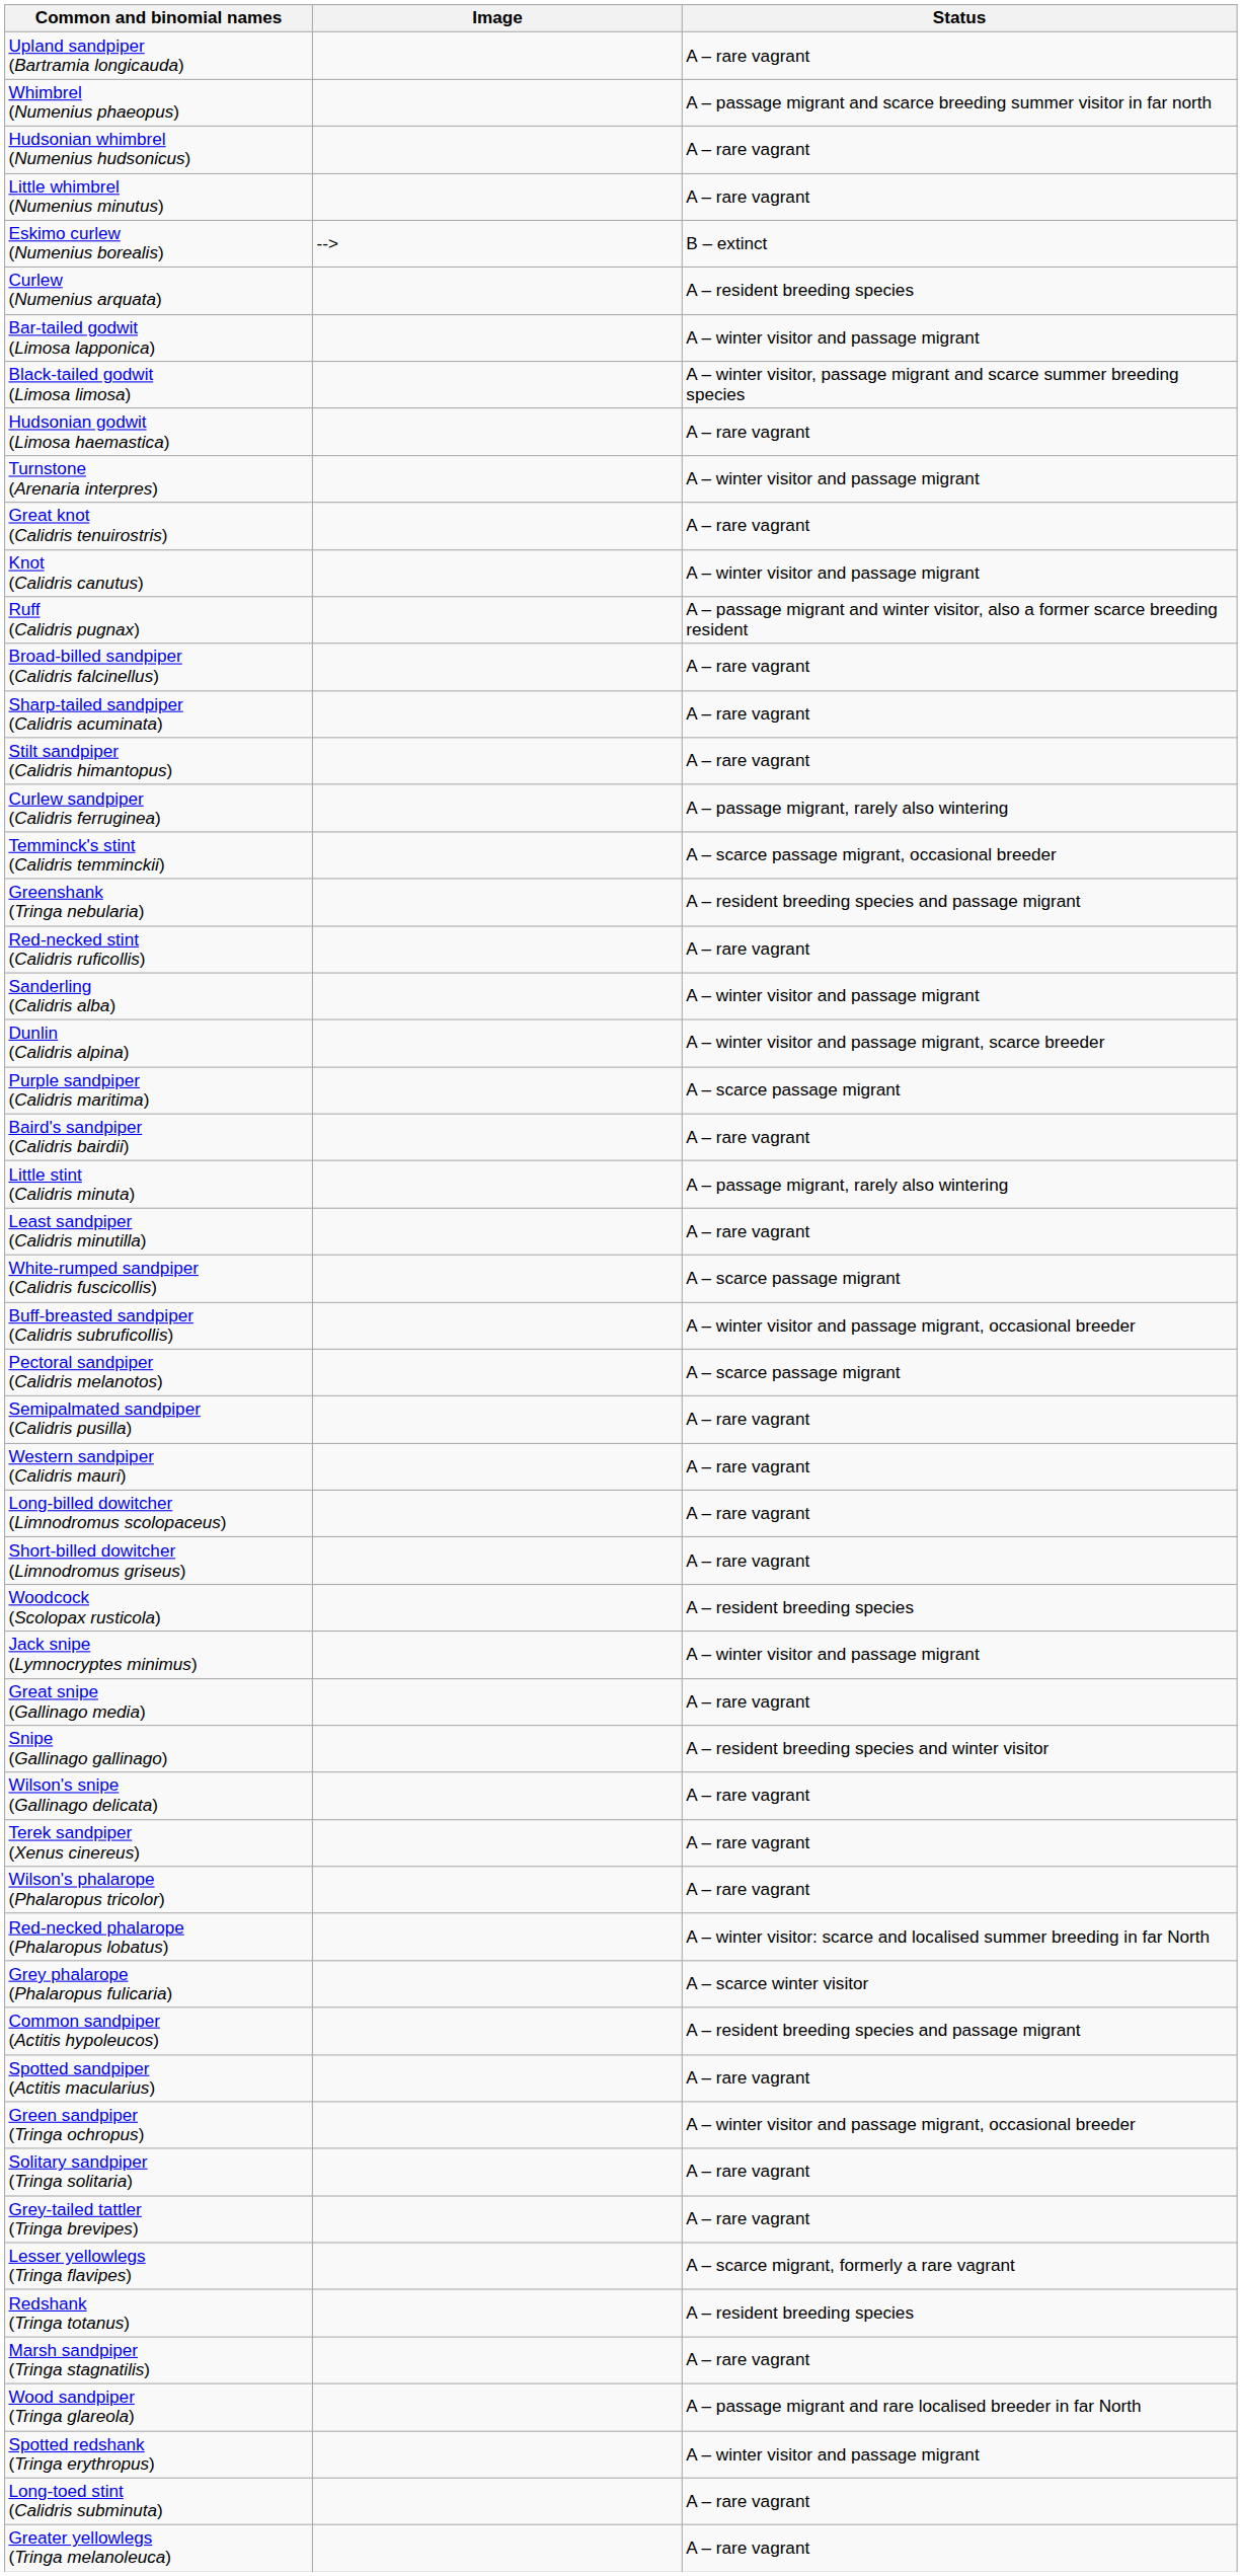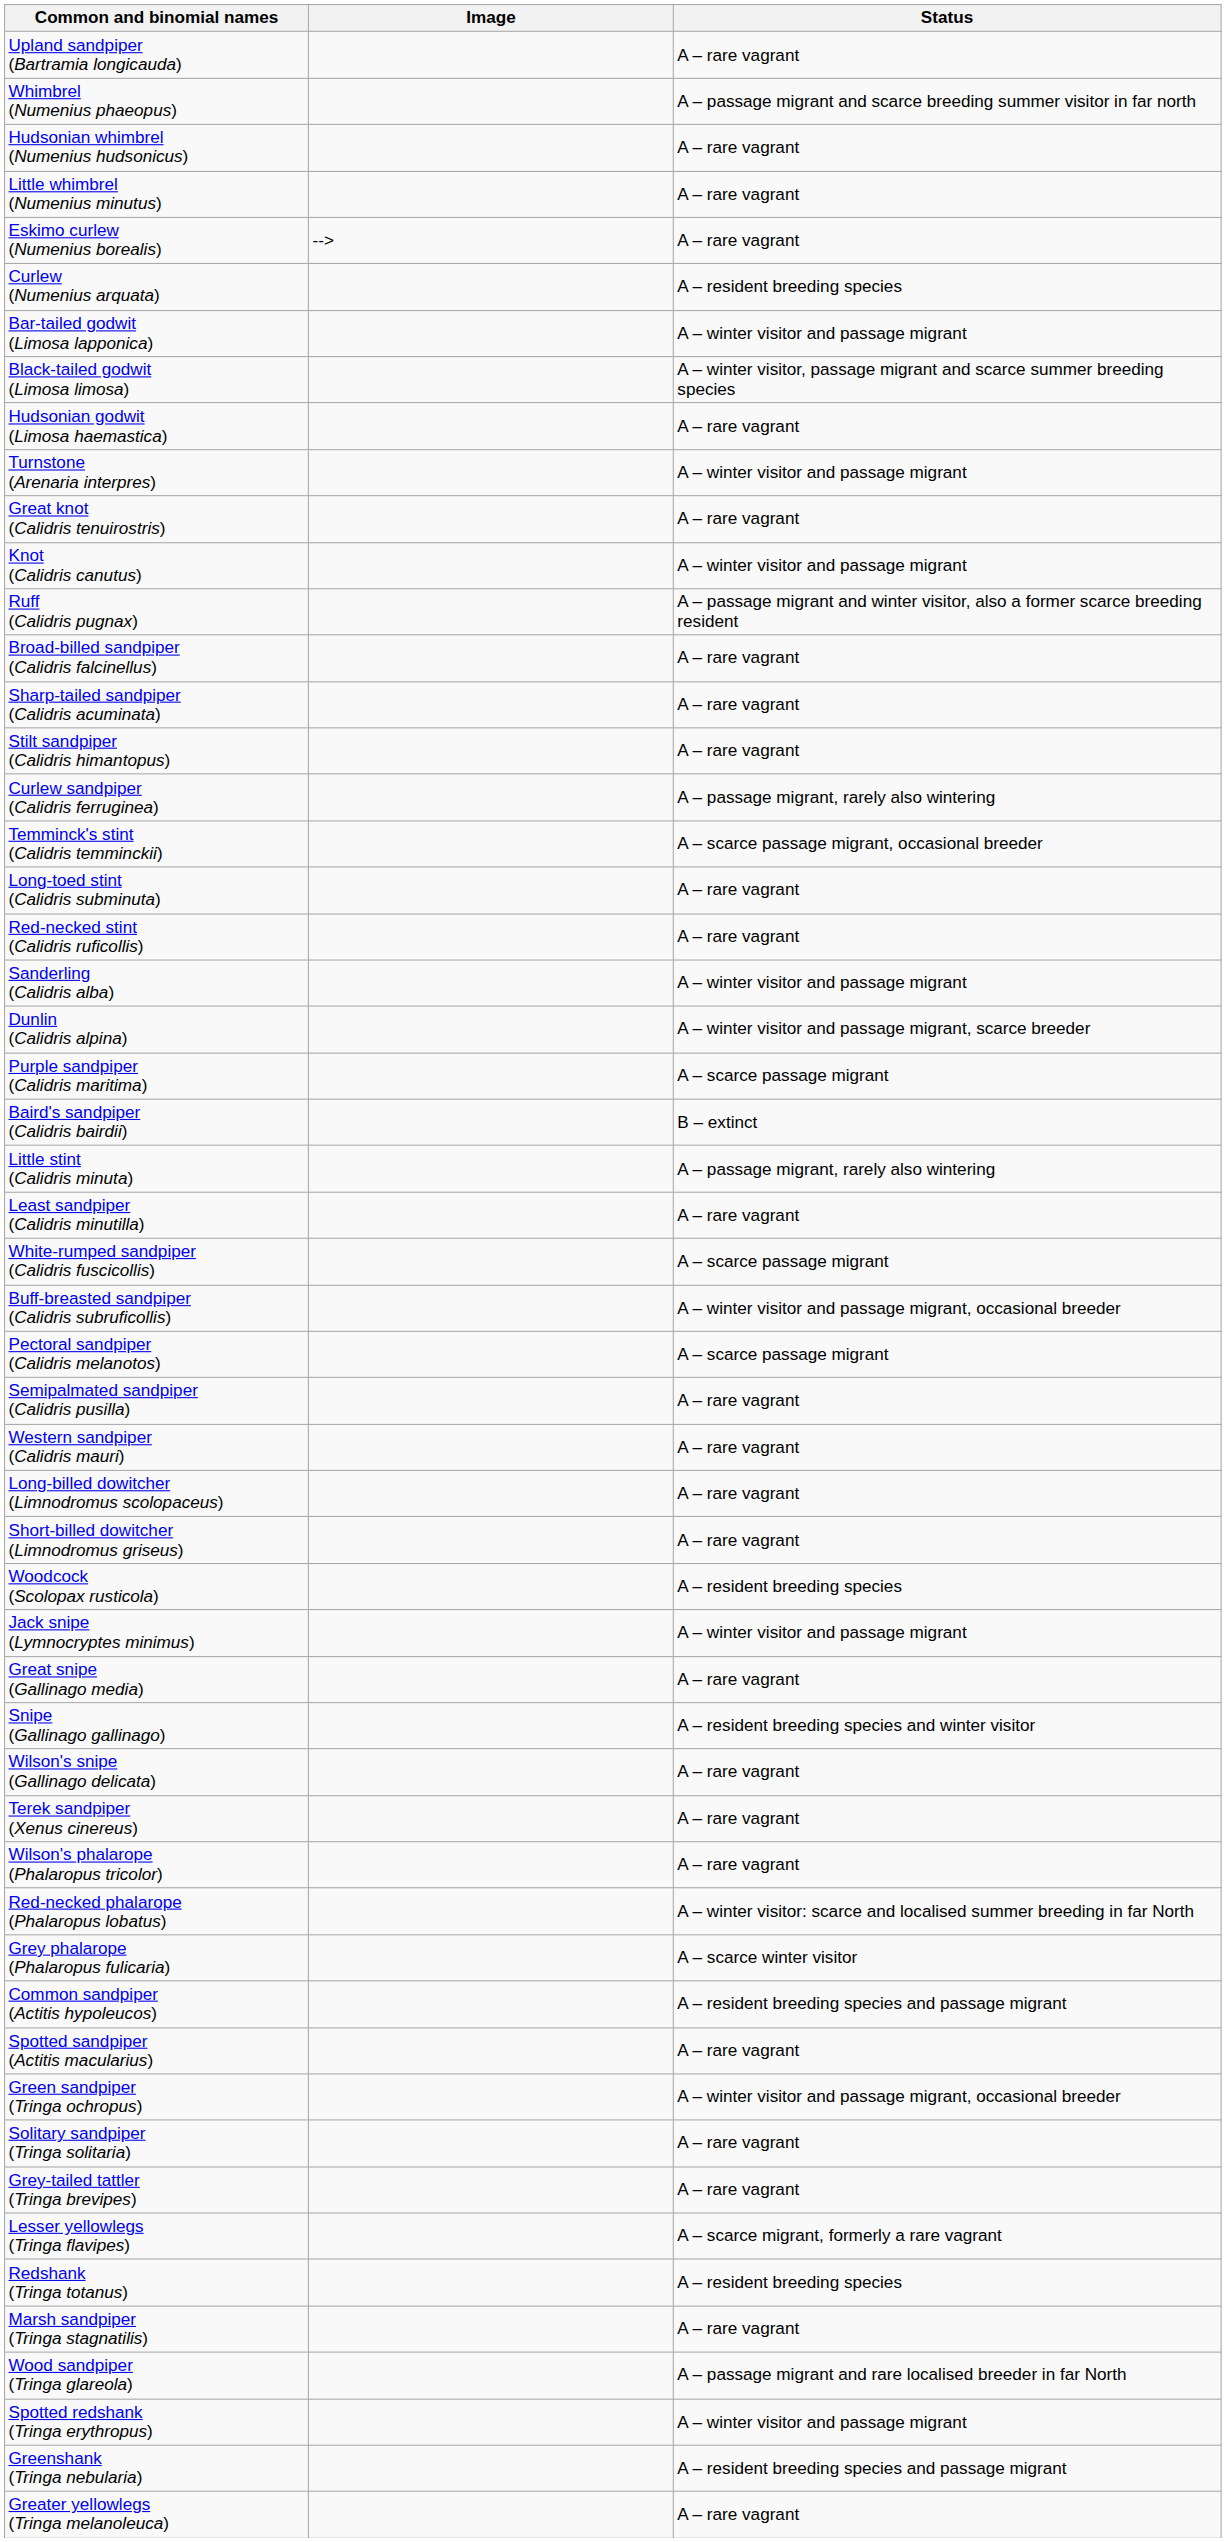 <table width=90% class="wikitable">
 <tr>
 <th width=25%>Common and binomial names</th>
 <th width=30%>Image</th>
 <th width=45%>Status</th>
 </tr>
 <tr>
 <td><a href='#'>Upland sandpiper</a><br>(<em>Bartramia longicauda</em>)</td>
 <td></td>
 <td>A – rare vagrant</td>
 </tr>
 <tr>
 <td><a href='#'>Whimbrel</a><br>(<em>Numenius phaeopus</em>)</td>
 <td></td>
 <td>A – passage migrant and scarce breeding summer visitor in far north</td>
 </tr>
 <tr>
 <td><a href='#'>Hudsonian whimbrel</a><br>(<em>Numenius hudsonicus</em>)</td>
 <td></td>
 <td>A – rare vagrant</td>
 </tr>
 <tr>
 <td><a href='#'>Little whimbrel</a><br>(<em>Numenius minutus</em>)</td>
 <td></td>
 <td>A – rare vagrant</td>
 </tr>
 <tr>
 <td><a href='#'>Eskimo curlew</a><br>(<em>Numenius borealis</em>)</td>
 <td> --></td>
-<td>B – extinct</td>
+<td>A – rare vagrant</td>
 </tr>
 <tr>
 <td><a href='#'>Curlew</a><br>(<em>Numenius arquata</em>)</td>
 <td></td>
 <td>A – resident breeding species</td>
 </tr>
 <tr>
 <td><a href='#'>Bar-tailed godwit</a><br>(<em>Limosa lapponica</em>)</td>
 <td></td>
 <td>A – winter visitor and passage migrant</td>
 </tr>
 <tr>
 <td><a href='#'>Black-tailed godwit</a><br>(<em>Limosa limosa</em>)</td>
 <td></td>
 <td>A – winter visitor, passage migrant and scarce summer breeding species</td>
 </tr>
 <tr>
 <td><a href='#'>Hudsonian godwit</a><br>(<em>Limosa haemastica</em>)</td>
 <td></td>
 <td>A – rare vagrant</td>
 </tr>
 <tr>
 <td><a href='#'>Turnstone</a><br>(<em>Arenaria interpres</em>)</td>
 <td></td>
 <td>A – winter visitor and passage migrant</td>
 </tr>
 <tr>
 <td><a href='#'>Great knot</a><br>(<em>Calidris tenuirostris</em>)</td>
 <td></td>
 <td>A – rare vagrant</td>
 </tr>
 <tr>
 <td><a href='#'>Knot</a><br>(<em>Calidris canutus</em>)</td>
 <td></td>
 <td>A – winter visitor and passage migrant</td>
 </tr>
 <tr>
 <td><a href='#'>Ruff</a><br>(<em>Calidris pugnax</em>)</td>
 <td></td>
 <td>A – passage migrant and winter visitor, also a former scarce breeding resident</td>
 </tr>
 <tr>
 <td><a href='#'>Broad-billed sandpiper</a><br>(<em>Calidris falcinellus</em>)</td>
 <td></td>
 <td>A – rare vagrant</td>
 </tr>
 <tr>
 <td><a href='#'>Sharp-tailed sandpiper</a><br>(<em>Calidris acuminata</em>)</td>
 <td></td>
 <td>A – rare vagrant</td>
 </tr>
 <tr>
 <td><a href='#'>Stilt sandpiper</a><br>(<em>Calidris himantopus</em>)</td>
 <td></td>
 <td>A – rare vagrant</td>
 </tr>
 <tr>
 <td><a href='#'>Curlew sandpiper</a><br>(<em>Calidris ferruginea</em>)</td>
 <td></td>
 <td>A – passage migrant, rarely also wintering</td>
 </tr>
 <tr>
 <td><a href='#'>Temminck's stint</a><br>(<em>Calidris temminckii</em>)</td>
 <td></td>
 <td>A – scarce passage migrant, occasional breeder</td>
 </tr>
 <tr>
-<td><a href='#'>Greenshank</a><br>(<em>Tringa nebularia</em>)</td>
+<td><a href='#'>Long-toed stint</a><br>(<em>Calidris subminuta</em>)</td>
 <td></td>
-<td>A – resident breeding species and passage migrant</td>
+<td>A – rare vagrant</td>
 </tr>
 <tr>
 <td><a href='#'>Red-necked stint</a><br>(<em>Calidris ruficollis</em>)</td>
 <td></td>
 <td>A – rare vagrant</td>
 </tr>
 <tr>
 <td><a href='#'>Sanderling</a><br>(<em>Calidris alba</em>)</td>
 <td></td>
 <td>A – winter visitor and passage migrant</td>
 </tr>
 <tr>
 <td><a href='#'>Dunlin</a><br>(<em>Calidris alpina</em>)</td>
 <td></td>
 <td>A – winter visitor and passage migrant, scarce breeder</td>
 </tr>
 <tr>
 <td><a href='#'>Purple sandpiper</a><br>(<em>Calidris maritima</em>)</td>
 <td></td>
 <td>A – scarce passage migrant</td>
 </tr>
 <tr>
 <td><a href='#'>Baird's sandpiper</a><br>(<em>Calidris bairdii</em>)</td>
 <td></td>
-<td>A – rare vagrant</td>
+<td>B – extinct</td>
 </tr>
 <tr>
 <td><a href='#'>Little stint</a><br>(<em>Calidris minuta</em>)</td>
 <td></td>
 <td>A – passage migrant, rarely also wintering</td>
 </tr>
 <tr>
 <td><a href='#'>Least sandpiper</a><br>(<em>Calidris minutilla</em>)</td>
 <td></td>
 <td>A – rare vagrant</td>
 </tr>
 <tr>
 <td><a href='#'>White-rumped sandpiper</a><br>(<em>Calidris fuscicollis</em>)</td>
 <td></td>
 <td>A – scarce passage migrant</td>
 </tr>
 <tr>
 <td><a href='#'>Buff-breasted sandpiper</a><br>(<em>Calidris subruficollis</em>)</td>
 <td></td>
 <td>A – winter visitor and passage migrant, occasional breeder</td>
 </tr>
 <tr>
 <td><a href='#'>Pectoral sandpiper</a><br>(<em>Calidris melanotos</em>)</td>
 <td></td>
 <td>A – scarce passage migrant</td>
 </tr>
 <tr>
 <td><a href='#'>Semipalmated sandpiper</a><br>(<em>Calidris pusilla</em>)</td>
 <td></td>
 <td>A – rare vagrant</td>
 </tr>
 <tr>
 <td><a href='#'>Western sandpiper</a><br>(<em>Calidris mauri</em>)</td>
 <td></td>
 <td>A – rare vagrant</td>
 </tr>
 <tr>
 <td><a href='#'>Long-billed dowitcher</a><br>(<em>Limnodromus scolopaceus</em>)</td>
 <td></td>
 <td>A – rare vagrant</td>
 </tr>
 <tr>
 <td><a href='#'>Short-billed dowitcher</a><br>(<em>Limnodromus griseus</em>)</td>
 <td></td>
 <td>A – rare vagrant</td>
 </tr>
 <tr>
 <td><a href='#'>Woodcock</a><br>(<em>Scolopax rusticola</em>)</td>
 <td></td>
 <td>A – resident breeding species</td>
 </tr>
 <tr>
 <td><a href='#'>Jack snipe</a><br>(<em>Lymnocryptes minimus</em>)</td>
 <td></td>
 <td>A – winter visitor and passage migrant</td>
 </tr>
 <tr>
 <td><a href='#'>Great snipe</a><br>(<em>Gallinago media</em>)</td>
 <td></td>
 <td>A – rare vagrant</td>
 </tr>
 <tr>
 <td><a href='#'>Snipe</a><br>(<em>Gallinago gallinago</em>)</td>
 <td></td>
 <td>A – resident breeding species and winter visitor</td>
 </tr>
 <tr>
 <td><a href='#'>Wilson's snipe</a><br>(<em>Gallinago delicata</em>)</td>
 <td></td>
 <td>A – rare vagrant</td>
 </tr>
 <tr>
 <td><a href='#'>Terek sandpiper</a><br>(<em>Xenus cinereus</em>)</td>
 <td></td>
 <td>A – rare vagrant</td>
 </tr>
 <tr>
 <td><a href='#'>Wilson's phalarope</a><br>(<em>Phalaropus tricolor</em>)</td>
 <td></td>
 <td>A – rare vagrant</td>
 </tr>
 <tr>
 <td><a href='#'>Red-necked phalarope</a><br>(<em>Phalaropus lobatus</em>)</td>
 <td></td>
 <td>A – winter visitor: scarce and localised summer breeding in far North</td>
 </tr>
 <tr>
 <td><a href='#'>Grey phalarope</a><br>(<em>Phalaropus fulicaria</em>)</td>
 <td></td>
 <td>A – scarce winter visitor</td>
 </tr>
 <tr>
 <td><a href='#'>Common sandpiper</a><br>(<em>Actitis hypoleucos</em>)</td>
 <td></td>
 <td>A – resident breeding species and passage migrant</td>
 </tr>
 <tr>
 <td><a href='#'>Spotted sandpiper</a><br>(<em>Actitis macularius</em>)</td>
 <td></td>
 <td>A – rare vagrant</td>
 </tr>
 <tr>
 <td><a href='#'>Green sandpiper</a><br>(<em>Tringa ochropus</em>)</td>
 <td></td>
 <td>A – winter visitor and passage migrant, occasional breeder</td>
 </tr>
 <tr>
 <td><a href='#'>Solitary sandpiper</a><br>(<em>Tringa solitaria</em>)</td>
 <td></td>
 <td>A – rare vagrant</td>
 </tr>
 <tr>
 <td><a href='#'>Grey-tailed tattler</a><br>(<em>Tringa brevipes</em>)</td>
 <td></td>
 <td>A – rare vagrant</td>
 </tr>
 <tr>
 <td><a href='#'>Lesser yellowlegs</a><br>(<em>Tringa flavipes</em>)</td>
 <td></td>
 <td>A – scarce migrant, formerly a rare vagrant</td>
 </tr>
 <tr>
 <td><a href='#'>Redshank</a><br>(<em>Tringa totanus</em>)</td>
 <td></td>
 <td>A – resident breeding species</td>
 </tr>
 <tr>
 <td><a href='#'>Marsh sandpiper</a><br>(<em>Tringa stagnatilis</em>)</td>
 <td></td>
 <td>A – rare vagrant</td>
 </tr>
 <tr>
 <td><a href='#'>Wood sandpiper</a><br>(<em>Tringa glareola</em>)</td>
 <td></td>
 <td>A – passage migrant and rare localised breeder in far North</td>
 </tr>
 <tr>
 <td><a href='#'>Spotted redshank</a><br>(<em>Tringa erythropus</em>)</td>
 <td></td>
 <td>A – winter visitor and passage migrant</td>
 </tr>
 <tr>
-<td><a href='#'>Long-toed stint</a><br>(<em>Calidris subminuta</em>)</td>
+<td><a href='#'>Greenshank</a><br>(<em>Tringa nebularia</em>)</td>
 <td></td>
-<td>A – rare vagrant</td>
+<td>A – resident breeding species and passage migrant</td>
 </tr>
 <tr>
 <td><a href='#'>Greater yellowlegs</a><br>(<em>Tringa melanoleuca</em>)</td>
 <td></td>
 <td>A – rare vagrant</td>
 </tr>
 </table>
